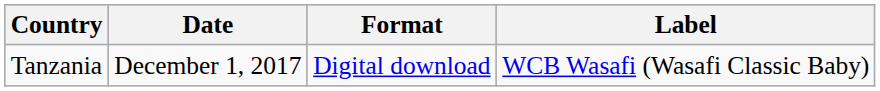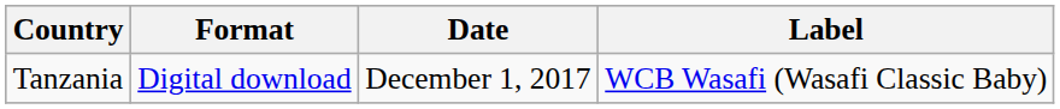 <table class="wikitable">
 <tr>
 <th>Country</th>
+<th>Format</th>
 <th>Date</th>
-<th>Format</th>
 <th>Label</th>
 </tr>
 <tr>
 <td>Tanzania</td>
+<td><a href='#'>Digital download</a></td>
 <td>December 1, 2017</td>
-<td><a href='#'>Digital download</a></td>
 <td><a href='#'>WCB Wasafi</a> (Wasafi Classic Baby)</td>
 </tr>
 </table>
